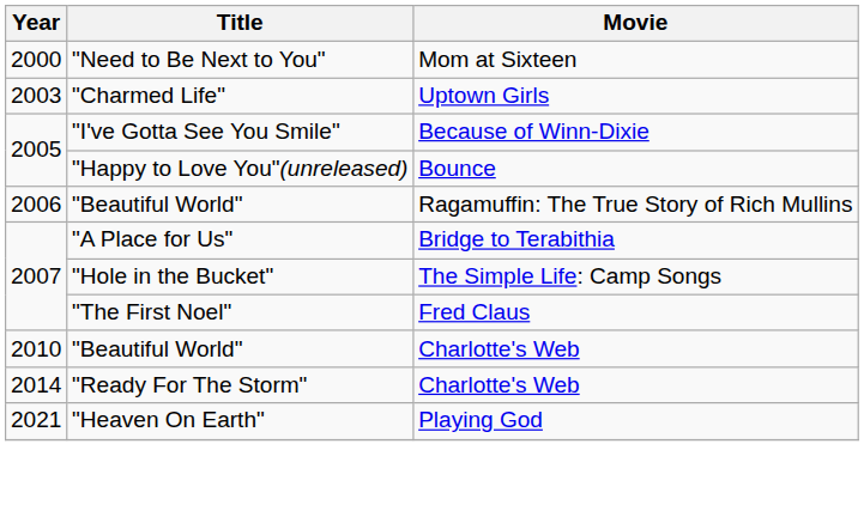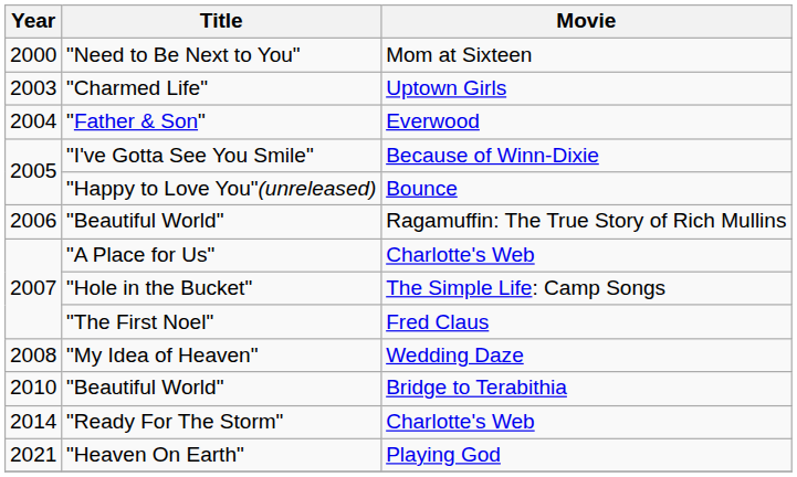 <table class="wikitable">
 <tr>
 <th>Year</th>
 <th>Title</th>
 <th>Movie</th>
 </tr>
 <tr>
 <td>2000</td>
 <td>"Need to Be Next to You"</td>
 <td>Mom at Sixteen</td>
 </tr>
 <tr>
 <td>2003</td>
 <td>"Charmed Life"</td>
 <td><a href='#'>Uptown Girls</a></td>
+</tr>
+<tr>
+<td>2004</td>
+<td>"<a href='#'>Father & Son</a>"</td>
+<td><a href='#'>Everwood</a></td>
 </tr>
 <tr>
 <td rowspan="2">2005</td>
 <td>"I've Gotta See You Smile"</td>
 <td><a href='#'>Because of Winn-Dixie</a></td>
 </tr>
 <tr>
 <td>"Happy to Love You"<em>(unreleased)</em></td>
 <td><a href='#'>Bounce</a></td>
 </tr>
 <tr>
 <td>2006</td>
 <td>"Beautiful World"</td>
 <td>Ragamuffin: The True Story of Rich Mullins</td>
 </tr>
 <tr>
 <td rowspan="3">2007</td>
 <td>"A Place for Us"</td>
-<td><a href='#'>Bridge to Terabithia</a></td>
+<td><a href='#'>Charlotte's Web</a></td>
 </tr>
 <tr>
 <td>"Hole in the Bucket"</td>
 <td><a href='#'>The Simple Life</a>: Camp Songs</td>
 </tr>
 <tr>
 <td>"The First Noel"</td>
 <td><a href='#'>Fred Claus</a></td>
 </tr>
 <tr>
+<td>2008</td>
+<td>"My Idea of Heaven"</td>
+<td><a href='#'>Wedding Daze</a></td>
+</tr>
+<tr>
 <td>2010</td>
 <td>"Beautiful World"</td>
-<td><a href='#'>Charlotte's Web</a></td>
+<td><a href='#'>Bridge to Terabithia</a></td>
 </tr>
 <tr>
 <td>2014</td>
 <td>"Ready For The Storm"</td>
 <td><a href='#'>Charlotte's Web</a></td>
 </tr>
 <tr>
 <td>2021</td>
 <td>"Heaven On Earth"</td>
 <td><a href='#'>Playing God</a></td>
 </tr>
 <tr>
 </tr>
 </table>
